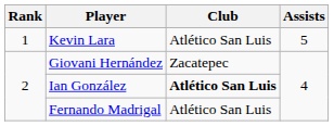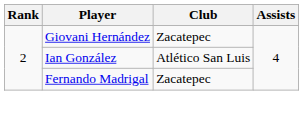 <table class="wikitable">
 <tr>
 <th>Rank</th>
 <th>Player</th>
 <th>Club</th>
 <th>Assists</th>
-</tr>
-<tr>
-<td align=center rowspan=1>1</td>
-<td> <a href='#'>Kevin Lara</a></td>
-<td>Atlético San Luis</td>
-<td align=center rowspan=1>5</td>
 </tr>
 <tr>
 <td align=center rowspan=3>2</td>
 <td> <a href='#'>Giovani Hernández</a></td>
 <td>Zacatepec</td>
 <td align=center rowspan=3>4</td>
 </tr>
 <tr>
 <td> <a href='#'>Ian González</a></td>
-<td><strong>Atlético San Luis</strong></td>
+<td>Atlético San Luis</td>
 </tr>
 <tr>
 <td> <a href='#'>Fernando Madrigal</a></td>
-<td>Atlético San Luis</td>
+<td>Zacatepec</td>
 </tr>
 </table>
